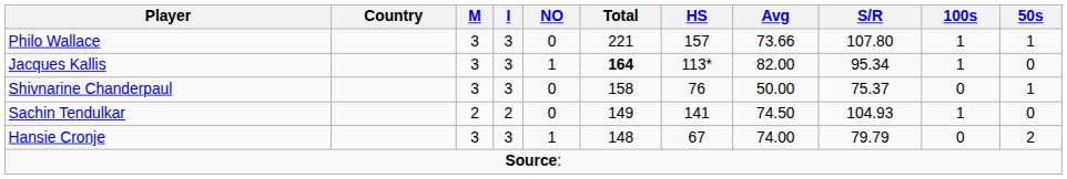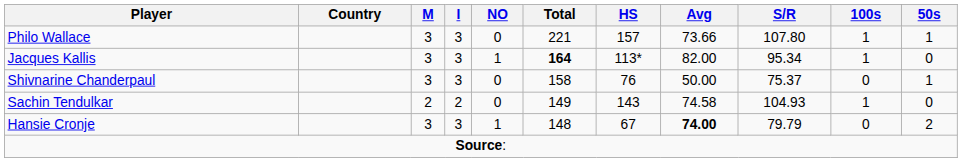 <table class="wikitable" style="text-align:center;width:70%">
 <tr>
 <th>Player</th>
 <th>Country</th>
 <th><a href='#'>M</a></th>
 <th><a href='#'>I</a></th>
 <th><a href='#'>NO</a></th>
 <th>Total</th>
 <th><a href='#'>HS</a></th>
 <th><a href='#'>Avg</a></th>
 <th><a href='#'>S/R</a></th>
 <th><a href='#'>100s</a></th>
 <th><a href='#'>50s</a></th>
 </tr>
 <tr>
 <td style="text-align:left"><a href='#'>Philo Wallace</a></td>
 <td style="text-align:left"></td>
 <td>3</td>
 <td>3</td>
 <td>0</td>
 <td>221</td>
 <td>157</td>
 <td>73.66</td>
 <td>107.80</td>
 <td>1</td>
 <td>1</td>
 </tr>
 <tr>
 <td style="text-align:left"><a href='#'>Jacques Kallis</a></td>
 <td style="text-align:left"></td>
 <td>3</td>
 <td>3</td>
 <td>1</td>
 <td><strong>164</strong></td>
 <td>113*</td>
 <td>82.00</td>
 <td>95.34</td>
 <td>1</td>
 <td>0</td>
 </tr>
 <tr>
 <td style="text-align:left"><a href='#'>Shivnarine Chanderpaul</a></td>
 <td style="text-align:left"></td>
 <td>3</td>
 <td>3</td>
 <td>0</td>
 <td>158</td>
 <td>76</td>
 <td>50.00</td>
 <td>75.37</td>
 <td>0</td>
 <td>1</td>
 </tr>
 <tr>
 <td style="text-align:left"><a href='#'>Sachin Tendulkar</a></td>
 <td style="text-align:left"></td>
 <td>2</td>
 <td>2</td>
 <td>0</td>
 <td>149</td>
-<td>141</td>
-<td>74.50</td>
+<td>143</td>
+<td>74.58</td>
 <td>104.93</td>
 <td>1</td>
 <td>0</td>
 </tr>
 <tr>
 <td style="text-align:left"><a href='#'>Hansie Cronje</a></td>
 <td style="text-align:left"></td>
 <td>3</td>
 <td>3</td>
 <td>1</td>
 <td>148</td>
 <td>67</td>
-<td>74.00</td>
+<td><strong>74.00</strong></td>
 <td>79.79</td>
 <td>0</td>
 <td>2</td>
 </tr>
 <tr>
 <td colspan="11"><strong>Source</strong>: </td>
 </tr>
 </table>
